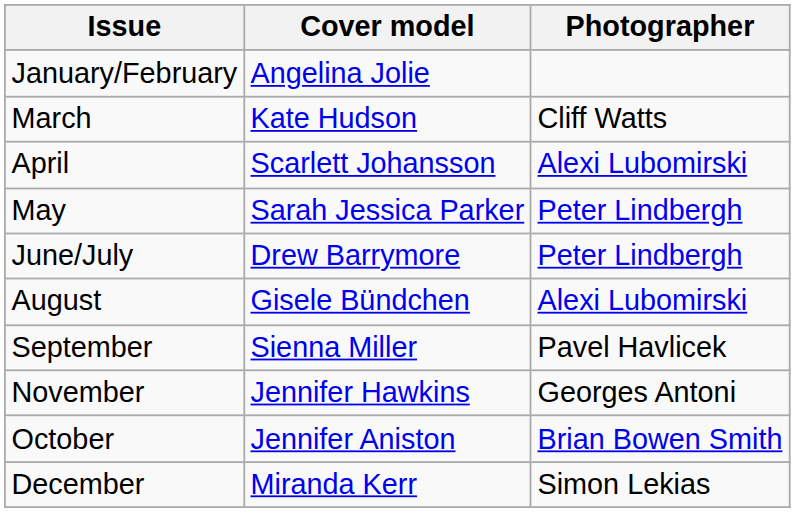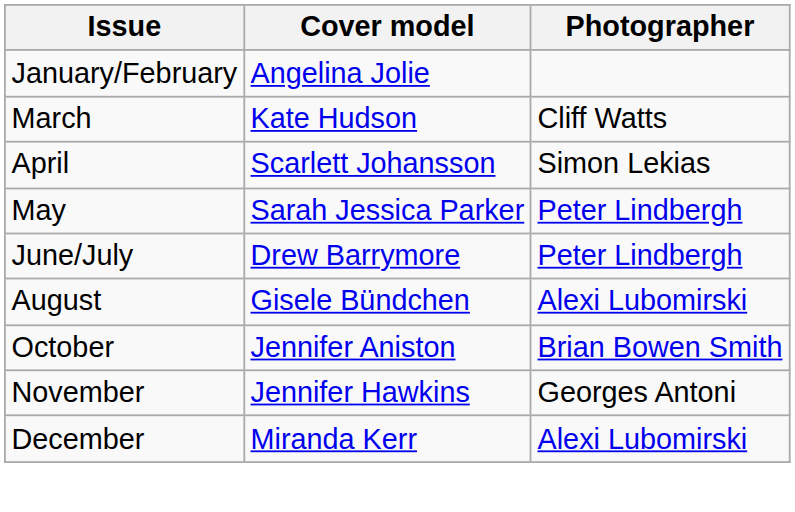 <table class="sortable wikitable">
 <tr>
 <th>Issue</th>
 <th>Cover model</th>
 <th>Photographer</th>
 </tr>
 <tr>
 <td>January/February</td>
 <td><a href='#'>Angelina Jolie</a></td>
 <td></td>
 </tr>
 <tr>
 <td>March</td>
 <td><a href='#'>Kate Hudson</a></td>
 <td>Cliff Watts</td>
 </tr>
 <tr>
 <td>April</td>
 <td><a href='#'>Scarlett Johansson</a></td>
-<td><a href='#'>Alexi Lubomirski</a></td>
+<td>Simon Lekias</td>
 </tr>
 <tr>
 <td>May</td>
 <td><a href='#'>Sarah Jessica Parker</a></td>
 <td><a href='#'>Peter Lindbergh</a></td>
 </tr>
 <tr>
 <td>June/July</td>
 <td><a href='#'>Drew Barrymore</a></td>
 <td><a href='#'>Peter Lindbergh</a></td>
 </tr>
 <tr>
 <td>August</td>
 <td><a href='#'>Gisele Bündchen</a></td>
 <td><a href='#'>Alexi Lubomirski</a></td>
 </tr>
 <tr>
-<td>September</td>
-<td><a href='#'>Sienna Miller</a></td>
-<td>Pavel Havlicek</td>
+<td>October</td>
+<td><a href='#'>Jennifer Aniston</a></td>
+<td><a href='#'>Brian Bowen Smith</a></td>
 </tr>
 <tr>
 <td>November</td>
 <td><a href='#'>Jennifer Hawkins</a></td>
 <td>Georges Antoni</td>
 </tr>
 <tr>
-<td>October</td>
-<td><a href='#'>Jennifer Aniston</a></td>
-<td><a href='#'>Brian Bowen Smith</a></td>
-</tr>
-<tr>
 <td>December</td>
 <td><a href='#'>Miranda Kerr</a></td>
-<td>Simon Lekias</td>
+<td><a href='#'>Alexi Lubomirski</a></td>
 </tr>
 </table>
